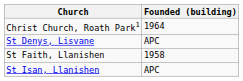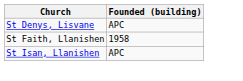 <table class="wikitable">
 <tr>
 <th>Church</th>
 <th>Founded (building)</th>
-</tr>
-<tr>
-<td>Christ Church, Roath Park<sup>1</sup></td>
-<td>1964</td>
 </tr>
 <tr>
 <td><a href='#'>St Denys, Lisvane</a></td>
 <td>APC</td>
 </tr>
 <tr>
 <td>St Faith, Llanishen</td>
 <td>1958</td>
 </tr>
 <tr>
 <td><a href='#'>St Isan, Llanishen</a></td>
 <td>APC</td>
 </tr>
 </table>
